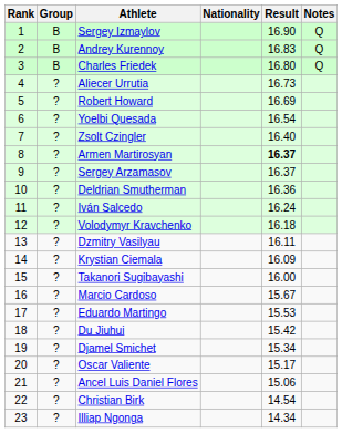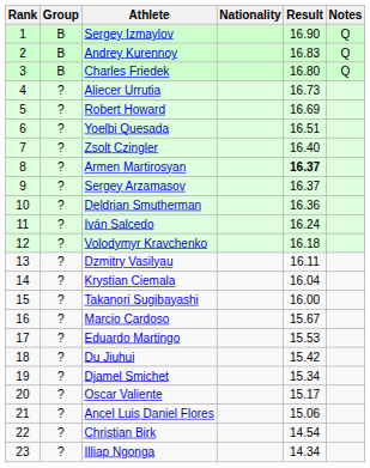 <table class="wikitable sortable" style="text-align:center;font-size:95%">
 <tr>
 <th>Rank</th>
 <th>Group</th>
 <th>Athlete</th>
 <th>Nationality</th>
 <th>Result</th>
 <th>Notes</th>
 </tr>
 <tr bgcolor=ccffcc>
 <td>1</td>
 <td>B</td>
 <td align="left"><a href='#'>Sergey Izmaylov</a></td>
 <td align=left></td>
 <td>16.90</td>
 <td>Q</td>
 </tr>
 <tr bgcolor=ccffcc>
 <td>2</td>
 <td>B</td>
 <td align="left"><a href='#'>Andrey Kurennoy</a></td>
 <td align=left></td>
 <td>16.83</td>
 <td>Q</td>
 </tr>
 <tr bgcolor=ccffcc>
 <td>3</td>
 <td>B</td>
 <td align="left"><a href='#'>Charles Friedek</a></td>
 <td align=left></td>
 <td>16.80</td>
 <td>Q</td>
 </tr>
 <tr bgcolor=ddffdd>
 <td>4</td>
 <td>?</td>
 <td align="left"><a href='#'>Aliecer Urrutia</a></td>
 <td align=left></td>
 <td>16.73</td>
 <td></td>
 </tr>
 <tr bgcolor=ddffdd>
 <td>5</td>
 <td>?</td>
 <td align="left"><a href='#'>Robert Howard</a></td>
 <td align=left></td>
 <td>16.69</td>
 <td></td>
 </tr>
 <tr bgcolor=ddffdd>
 <td>6</td>
 <td>?</td>
 <td align="left"><a href='#'>Yoelbi Quesada</a></td>
 <td align=left></td>
-<td>16.54</td>
+<td>16.51</td>
 <td></td>
 </tr>
 <tr bgcolor=ddffdd>
 <td>7</td>
 <td>?</td>
 <td align="left"><a href='#'>Zsolt Czingler</a></td>
 <td align=left></td>
 <td>16.40</td>
 <td></td>
 </tr>
 <tr bgcolor=ddffdd>
 <td>8</td>
 <td>?</td>
 <td align="left"><a href='#'>Armen Martirosyan</a></td>
 <td align=left></td>
 <td><strong>16.37</strong></td>
 <td></td>
 </tr>
 <tr bgcolor=ddffdd>
 <td>9</td>
 <td>?</td>
 <td align="left"><a href='#'>Sergey Arzamasov</a></td>
 <td align=left></td>
 <td>16.37</td>
 <td></td>
 </tr>
 <tr bgcolor=ddffdd>
 <td>10</td>
 <td>?</td>
 <td align="left"><a href='#'>Deldrian Smutherman</a></td>
 <td align=left></td>
 <td>16.36</td>
 <td></td>
 </tr>
 <tr bgcolor=ddffdd>
 <td>11</td>
 <td>?</td>
 <td align="left"><a href='#'>Iván Salcedo</a></td>
 <td align=left></td>
 <td>16.24</td>
 <td></td>
 </tr>
 <tr bgcolor=ddffdd>
 <td>12</td>
 <td>?</td>
 <td align="left"><a href='#'>Volodymyr Kravchenko</a></td>
 <td align=left></td>
 <td>16.18</td>
 <td></td>
 </tr>
 <tr>
 <td>13</td>
 <td>?</td>
 <td align="left"><a href='#'>Dzmitry Vasilyau</a></td>
 <td align=left></td>
 <td>16.11</td>
 <td></td>
 </tr>
 <tr>
 <td>14</td>
 <td>?</td>
 <td align="left"><a href='#'>Krystian Ciemala</a></td>
 <td align=left></td>
-<td>16.09</td>
+<td>16.04</td>
 <td></td>
 </tr>
 <tr>
 <td>15</td>
 <td>?</td>
 <td align="left"><a href='#'>Takanori Sugibayashi</a></td>
 <td align=left></td>
 <td>16.00</td>
 <td></td>
 </tr>
 <tr>
 <td>16</td>
 <td>?</td>
 <td align="left"><a href='#'>Marcio Cardoso</a></td>
 <td align=left></td>
 <td>15.67</td>
 <td></td>
 </tr>
 <tr>
 <td>17</td>
 <td>?</td>
 <td align="left"><a href='#'>Eduardo Martingo</a></td>
 <td align=left></td>
 <td>15.53</td>
 <td></td>
 </tr>
 <tr>
 <td>18</td>
 <td>?</td>
 <td align="left"><a href='#'>Du Jiuhui</a></td>
 <td align=left></td>
 <td>15.42</td>
 <td></td>
 </tr>
 <tr>
 <td>19</td>
 <td>?</td>
 <td align="left"><a href='#'>Djamel Smichet</a></td>
 <td align=left></td>
 <td>15.34</td>
 <td></td>
 </tr>
 <tr>
 <td>20</td>
 <td>?</td>
 <td align="left"><a href='#'>Oscar Valiente</a></td>
 <td align=left></td>
 <td>15.17</td>
 <td></td>
 </tr>
 <tr>
 <td>21</td>
 <td>?</td>
 <td align="left"><a href='#'>Ancel Luis Daniel Flores</a></td>
 <td align=left></td>
 <td>15.06</td>
 <td></td>
 </tr>
 <tr>
 <td>22</td>
 <td>?</td>
 <td align="left"><a href='#'>Christian Birk</a></td>
 <td align=left></td>
 <td>14.54</td>
 <td></td>
 </tr>
 <tr>
 <td>23</td>
 <td>?</td>
 <td align="left"><a href='#'>Illiap Ngonga</a></td>
 <td align=left></td>
 <td>14.34</td>
 <td></td>
 </tr>
 </table>
